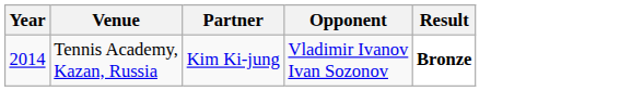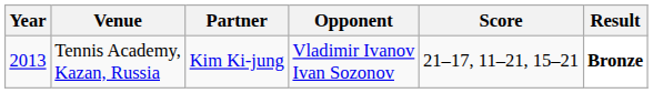 <table class="sortable wikitable" style="font-size: 90%;">
 <tr>
 <th>Year</th>
 <th>Venue</th>
 <th>Partner</th>
 <th>Opponent</th>
+<th>Score</th>
 <th>Result</th>
 </tr>
 <tr>
-<td align="center"><a href='#'>2014</a></td>
+<td align="center"><a href='#'>2013</a></td>
 <td align="left">Tennis Academy,<br><a href='#'>Kazan, Russia</a></td>
 <td align="left"> <a href='#'>Kim Ki-jung</a></td>
 <td align="left"> <a href='#'>Vladimir Ivanov</a> <br>  <a href='#'>Ivan Sozonov</a></td>
+<td align="left">21–17, 11–21, 15–21</td>
 <td style="text-align:left; background:white"> <strong>Bronze</strong></td>
 </tr>
 </table>
